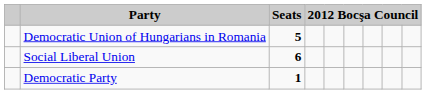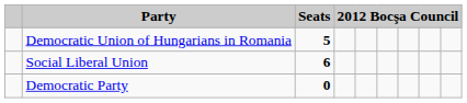 <table class="wikitable">
 <tr>
 <th style="background:#ccc">   </th>
 <th style="background:#ccc">Party</th>
 <th style="background:#ccc">Seats</th>
 <th style="background:#ccc" colspan="6">2012 Bocşa Council</th>
 </tr>
 <tr>
 <td>  </td>
 <td><a href='#'>Democratic Union of Hungarians in Romania</a></td>
 <td style="text-align: right"><strong>5</strong></td>
 <td>  </td>
 <td>  </td>
 <td>  </td>
 <td>  </td>
 <td>  </td>
 <td>  </td>
 </tr>
 <tr>
 <td>  </td>
 <td><a href='#'>Social Liberal Union</a></td>
 <td style="text-align: right"><strong>6</strong></td>
 <td>  </td>
 <td>  </td>
 <td>  </td>
 <td>  </td>
 <td>  </td>
 <td>  </td>
 </tr>
 <tr>
 <td>  </td>
 <td><a href='#'>Democratic Party</a></td>
-<td style="text-align: right"><strong>1</strong></td>
+<td style="text-align: right"><strong>0</strong></td>
 <td>  </td>
 <td> </td>
 <td> </td>
 <td> </td>
 <td> </td>
 <td> </td>
 </tr>
 </table>
